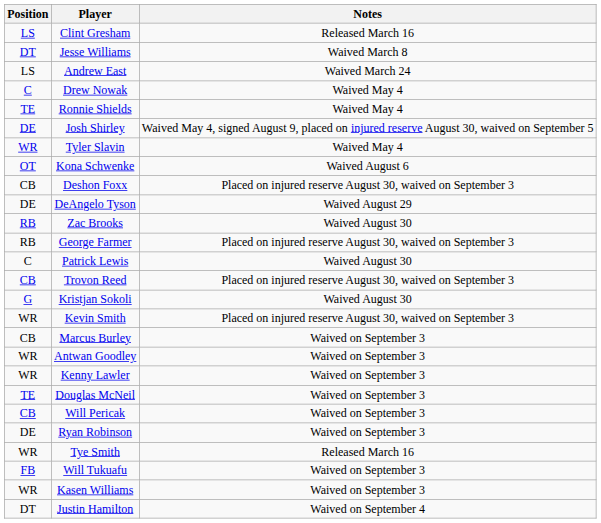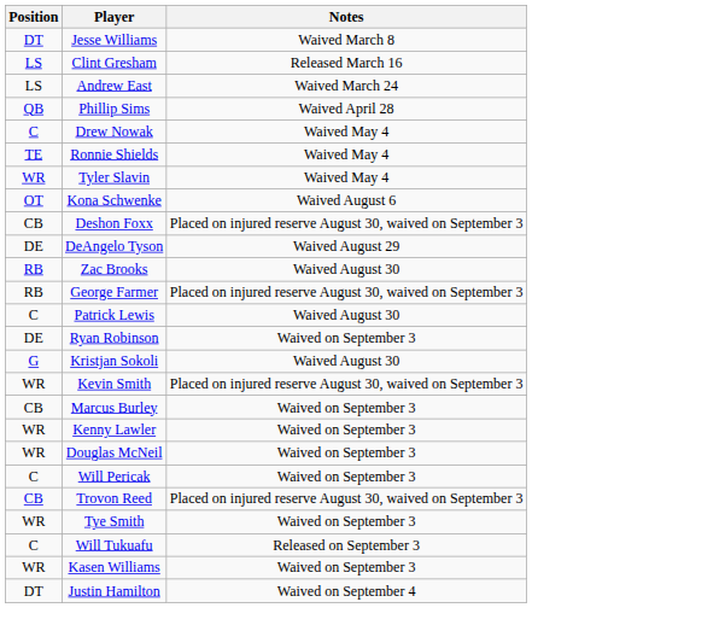 <table class="wikitable" style="text-align:center">
 <tr>
 <th>Position</th>
 <th>Player</th>
 <th>Notes</th>
 </tr>
 <tr>
+<td><a href='#'>DT</a></td>
+<td><a href='#'>Jesse Williams</a></td>
+<td>Waived March 8</td>
+</tr>
+<tr>
 <td><a href='#'>LS</a></td>
 <td><a href='#'>Clint Gresham</a></td>
 <td>Released March 16</td>
 </tr>
 <tr>
-<td><a href='#'>DT</a></td>
-<td><a href='#'>Jesse Williams</a></td>
-<td>Waived March 8</td>
-</tr>
-<tr>
 <td>LS</td>
 <td><a href='#'>Andrew East</a></td>
 <td>Waived March 24</td>
+</tr>
+<tr>
+<td><a href='#'>QB</a></td>
+<td><a href='#'>Phillip Sims</a></td>
+<td>Waived April 28</td>
 </tr>
 <tr>
 <td><a href='#'>C</a></td>
 <td><a href='#'>Drew Nowak</a></td>
 <td>Waived May 4</td>
 </tr>
 <tr>
 <td><a href='#'>TE</a></td>
 <td><a href='#'>Ronnie Shields</a></td>
 <td>Waived May 4</td>
-</tr>
-<tr>
-<td><a href='#'>DE</a></td>
-<td><a href='#'>Josh Shirley</a></td>
-<td>Waived May 4, signed August 9, placed on <a href='#'>injured reserve</a> August 30, waived on September 5</td>
 </tr>
 <tr>
 <td><a href='#'>WR</a></td>
 <td><a href='#'>Tyler Slavin</a></td>
 <td>Waived May 4</td>
 </tr>
 <tr>
 <td><a href='#'>OT</a></td>
 <td><a href='#'>Kona Schwenke</a></td>
 <td>Waived August 6</td>
 </tr>
 <tr>
 <td>CB</td>
 <td><a href='#'>Deshon Foxx</a></td>
 <td>Placed on injured reserve August 30, waived on September 3</td>
 </tr>
 <tr>
 <td>DE</td>
 <td><a href='#'>DeAngelo Tyson</a></td>
 <td>Waived August 29</td>
 </tr>
 <tr>
 <td><a href='#'>RB</a></td>
 <td><a href='#'>Zac Brooks</a></td>
 <td>Waived August 30</td>
 </tr>
 <tr>
 <td>RB</td>
 <td><a href='#'>George Farmer</a></td>
 <td>Placed on injured reserve August 30, waived on September 3</td>
 </tr>
 <tr>
 <td>C</td>
 <td><a href='#'>Patrick Lewis</a></td>
 <td>Waived August 30</td>
 </tr>
 <tr>
-<td><a href='#'>CB</a></td>
-<td><a href='#'>Trovon Reed</a></td>
-<td>Placed on injured reserve August 30, waived on September 3</td>
+<td>DE</td>
+<td><a href='#'>Ryan Robinson</a></td>
+<td>Waived on September 3</td>
 </tr>
 <tr>
 <td><a href='#'>G</a></td>
 <td><a href='#'>Kristjan Sokoli</a></td>
 <td>Waived August 30</td>
 </tr>
 <tr>
 <td>WR</td>
 <td><a href='#'>Kevin Smith</a></td>
 <td>Placed on injured reserve August 30, waived on September 3</td>
 </tr>
 <tr>
 <td>CB</td>
 <td><a href='#'>Marcus Burley</a></td>
 <td>Waived on September 3</td>
 </tr>
 <tr>
 <td>WR</td>
-<td><a href='#'>Antwan Goodley</a></td>
+<td><a href='#'>Kenny Lawler</a></td>
 <td>Waived on September 3</td>
 </tr>
 <tr>
 <td>WR</td>
-<td><a href='#'>Kenny Lawler</a></td>
-<td>Waived on September 3</td>
-</tr>
-<tr>
-<td><a href='#'>TE</a></td>
 <td><a href='#'>Douglas McNeil</a></td>
 <td>Waived on September 3</td>
 </tr>
 <tr>
-<td><a href='#'>CB</a></td>
+<td>C</td>
 <td><a href='#'>Will Pericak</a></td>
 <td>Waived on September 3</td>
 </tr>
 <tr>
-<td>DE</td>
-<td><a href='#'>Ryan Robinson</a></td>
-<td>Waived on September 3</td>
+<td><a href='#'>CB</a></td>
+<td><a href='#'>Trovon Reed</a></td>
+<td>Placed on injured reserve August 30, waived on September 3</td>
 </tr>
 <tr>
 <td>WR</td>
 <td><a href='#'>Tye Smith</a></td>
-<td>Released March 16</td>
+<td>Waived on September 3</td>
 </tr>
 <tr>
-<td><a href='#'>FB</a></td>
+<td>C</td>
 <td><a href='#'>Will Tukuafu</a></td>
-<td>Waived on September 3</td>
+<td>Released on September 3</td>
 </tr>
 <tr>
 <td>WR</td>
 <td><a href='#'>Kasen Williams</a></td>
 <td>Waived on September 3</td>
 </tr>
 <tr>
 <td>DT</td>
 <td><a href='#'>Justin Hamilton</a></td>
 <td>Waived on September 4</td>
 </tr>
 </table>
